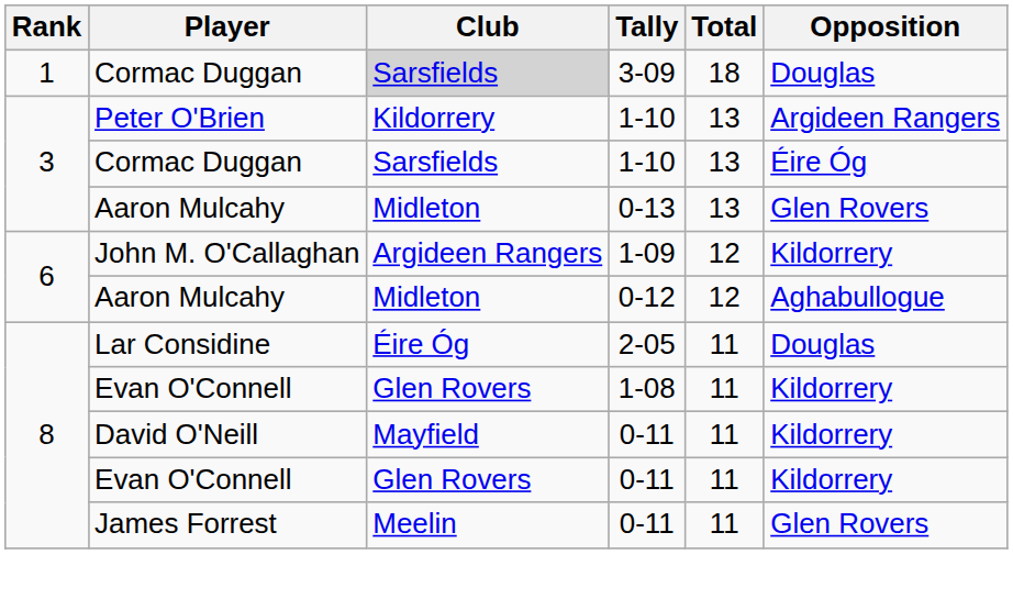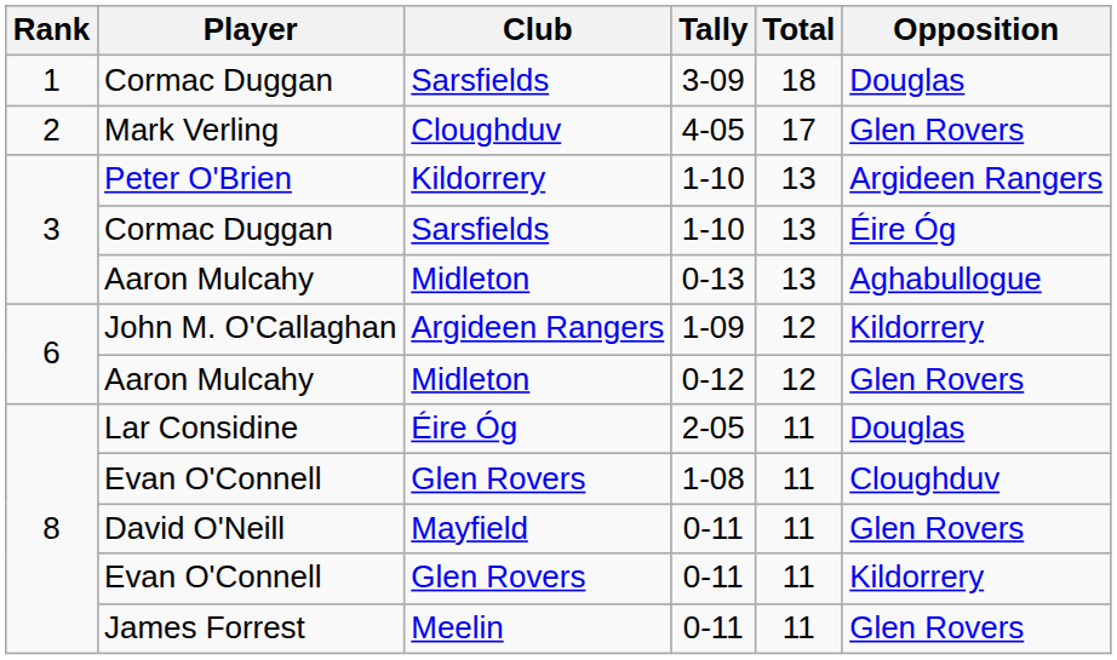 <table class="wikitable">
 <tr>
 <th>Rank</th>
 <th>Player</th>
 <th>Club</th>
 <th>Tally</th>
 <th>Total</th>
 <th>Opposition</th>
 </tr>
 <tr>
 <td rowspan="1" style="text-align:center;">1</td>
 <td>Cormac Duggan</td>
-<td style="background: lightgrey;"><a href='#'>Sarsfields</a></td>
+<td><a href='#'>Sarsfields</a></td>
 <td align=center>3-09</td>
 <td align=center>18</td>
 <td><a href='#'>Douglas</a></td>
+</tr>
+<tr>
+<td rowspan="1" style="text-align:center;">2</td>
+<td>Mark Verling</td>
+<td><a href='#'>Cloughduv</a></td>
+<td align=center>4-05</td>
+<td align=center>17</td>
+<td><a href='#'>Glen Rovers</a></td>
 </tr>
 <tr>
 <td rowspan="3" style="text-align:center;">3</td>
 <td><a href='#'>Peter O'Brien</a></td>
 <td><a href='#'>Kildorrery</a></td>
 <td align=center>1-10</td>
 <td align=center>13</td>
 <td><a href='#'>Argideen Rangers</a></td>
 </tr>
 <tr>
 <td>Cormac Duggan</td>
 <td><a href='#'>Sarsfields</a></td>
 <td align=center>1-10</td>
 <td align=center>13</td>
 <td><a href='#'>Éire Óg</a></td>
 </tr>
 <tr>
 <td>Aaron Mulcahy</td>
 <td><a href='#'>Midleton</a></td>
 <td align=center>0-13</td>
 <td align=center>13</td>
-<td><a href='#'>Glen Rovers</a></td>
+<td><a href='#'>Aghabullogue</a></td>
 </tr>
 <tr>
 <td rowspan="2" style="text-align:center;">6</td>
 <td>John M. O'Callaghan</td>
 <td><a href='#'>Argideen Rangers</a></td>
 <td align=center>1-09</td>
 <td align=center>12</td>
 <td><a href='#'>Kildorrery</a></td>
 </tr>
 <tr>
 <td>Aaron Mulcahy</td>
 <td><a href='#'>Midleton</a></td>
 <td align=center>0-12</td>
 <td align=center>12</td>
-<td><a href='#'>Aghabullogue</a></td>
+<td><a href='#'>Glen Rovers</a></td>
 </tr>
 <tr>
 <td rowspan="5" style="text-align:center;">8</td>
 <td>Lar Considine</td>
 <td><a href='#'>Éire Óg</a></td>
 <td align=center>2-05</td>
 <td align=center>11</td>
 <td><a href='#'>Douglas</a></td>
 </tr>
 <tr>
 <td>Evan O'Connell</td>
 <td><a href='#'>Glen Rovers</a></td>
 <td align=center>1-08</td>
 <td align=center>11</td>
-<td><a href='#'>Kildorrery</a></td>
+<td><a href='#'>Cloughduv</a></td>
 </tr>
 <tr>
 <td>David O'Neill</td>
 <td><a href='#'>Mayfield</a></td>
 <td align=center>0-11</td>
 <td align=center>11</td>
-<td><a href='#'>Kildorrery</a></td>
+<td><a href='#'>Glen Rovers</a></td>
 </tr>
 <tr>
 <td>Evan O'Connell</td>
 <td><a href='#'>Glen Rovers</a></td>
 <td align=center>0-11</td>
 <td align=center>11</td>
 <td><a href='#'>Kildorrery</a></td>
 </tr>
 <tr>
 <td>James Forrest</td>
 <td><a href='#'>Meelin</a></td>
 <td align=center>0-11</td>
 <td align=center>11</td>
 <td><a href='#'>Glen Rovers</a></td>
 </tr>
 </table>
